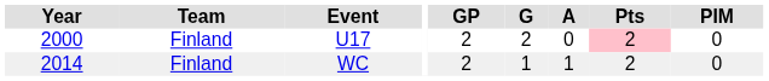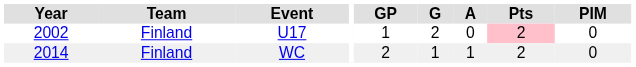 <table border="0" cellpadding="1" cellspacing="0" ID="Table3" style="text-align:center; width:40em">
 <tr ALIGN="center" bgcolor="#e0e0e0">
 <th>Year</th>
 <th>Team</th>
 <th>Event</th>
 <th rowspan="99" bgcolor="#ffffff"></th>
 <th>GP</th>
 <th>G</th>
 <th>A</th>
 <th>Pts</th>
 <th>PIM</th>
 </tr>
 <tr>
-<td><a href='#'>2000</a></td>
+<td><a href='#'>2002</a></td>
 <td><a href='#'>Finland</a></td>
 <td><a href='#'>U17</a></td>
-<td>2</td>
+<td>1</td>
 <td>2</td>
 <td>0</td>
 <td style="background: pink;">2</td>
 <td>0</td>
 </tr>
 <tr bgcolor="#f0f0f0">
 <td><a href='#'>2014</a></td>
 <td><a href='#'>Finland</a></td>
 <td><a href='#'>WC</a></td>
 <td>2</td>
 <td>1</td>
 <td>1</td>
 <td>2</td>
 <td>0</td>
 </tr>
 </table>
